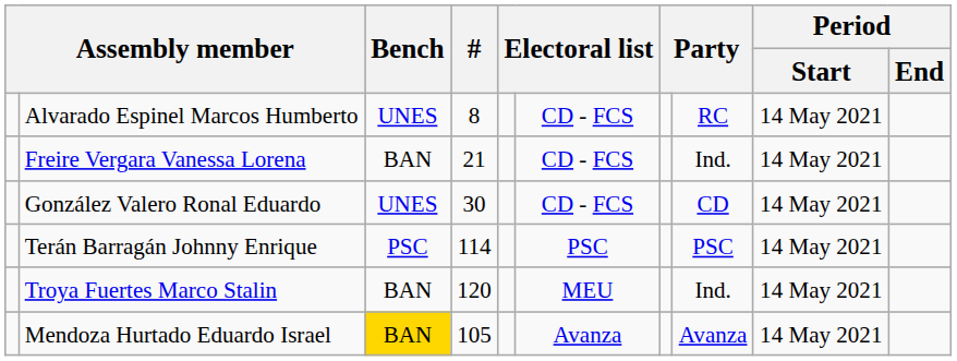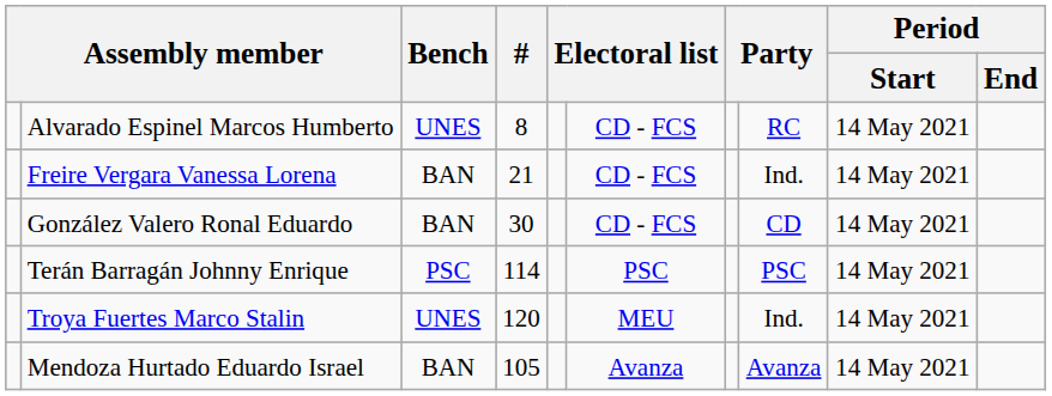 <table class="wikitable sortable" style="text-align:center; margin:auto;">
 <tr>
 <th colspan="2" rowspan="2">Assembly member</th>
 <th rowspan="2">Bench</th>
 <th rowspan="2">#</th>
 <th colspan="2" rowspan="2">Electoral list</th>
 <th colspan="2" rowspan="2">Party</th>
 <th colspan="2">Period</th>
 </tr>
 <tr>
 <th>Start</th>
 <th>End</th>
 </tr>
 <tr>
 <td></td>
 <td align="left"><small>Alvarado Espinel Marcos Humberto</small></td>
 <td><small><a href='#'>UNES</a></small></td>
 <td><small>8</small></td>
 <td></td>
 <td><small><a href='#'>CD</a> - <a href='#'>FCS</a></small></td>
 <td></td>
 <td><small><a href='#'>RC</a></small></td>
 <td><small>14 May 2021</small></td>
 <td></td>
 </tr>
 <tr>
 <td></td>
 <td align="left"><small><a href='#'>Freire Vergara Vanessa Lorena</a></small></td>
 <td><small>BAN</small></td>
 <td><small>21</small></td>
 <td></td>
 <td><small><a href='#'>CD</a> - <a href='#'>FCS</a></small></td>
 <td></td>
 <td><small>Ind.</small></td>
 <td><small>14 May 2021</small></td>
 <td></td>
 </tr>
 <tr>
 <td></td>
 <td align="left"><small>González Valero Ronal Eduardo</small></td>
-<td><small><a href='#'>UNES</a></small></td>
+<td><small>BAN</small></td>
 <td><small>30</small></td>
 <td></td>
 <td><small><a href='#'>CD</a> - <a href='#'>FCS</a></small></td>
 <td></td>
 <td><small><a href='#'>CD</a></small></td>
 <td><small>14 May 2021</small></td>
 <td></td>
 </tr>
 <tr>
 <td></td>
 <td align="left"><small>Terán Barragán Johnny Enrique</small></td>
 <td><small><a href='#'>PSC</a></small></td>
 <td><small>114</small></td>
 <td></td>
 <td><small><a href='#'>PSC</a></small></td>
 <td></td>
 <td><small><a href='#'>PSC</a></small></td>
 <td><small>14 May 2021</small></td>
 <td></td>
 </tr>
 <tr>
 <td></td>
 <td align="left"><a href='#'><small>Troya Fuertes Marco Stalin</small></a></td>
-<td><small>BAN</small></td>
+<td><small><a href='#'>UNES</a></small></td>
 <td><small>120</small></td>
 <td></td>
 <td><small><a href='#'>MEU</a></small></td>
 <td></td>
 <td><small>Ind.</small></td>
 <td><small>14 May 2021</small></td>
 <td></td>
 </tr>
 <tr>
 <td></td>
 <td align="left"><small>Mendoza Hurtado Eduardo Israel</small></td>
-<td style="background: gold;"><small>BAN</small></td>
+<td><small>BAN</small></td>
 <td><small>105</small></td>
 <td></td>
 <td><small><a href='#'>Avanza</a></small></td>
 <td></td>
 <td><small><a href='#'>Avanza</a></small></td>
 <td><small>14 May 2021</small></td>
 <td></td>
 </tr>
 </table>
